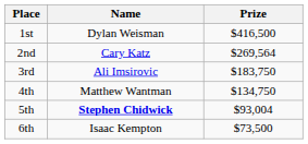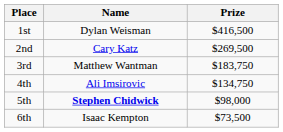 <table class="wikitable">
 <tr>
 <th width="50">Place</th>
 <th width="200">Name</th>
 <th width="125">Prize</th>
 </tr>
 <tr>
 <td align="center">1st</td>
 <td align="center"> Dylan Weisman</td>
 <td align="center">$416,500</td>
 </tr>
 <tr>
 <td align="center">2nd</td>
 <td align="center"> <a href='#'>Cary Katz</a></td>
-<td align="center">$269,564</td>
+<td align="center">$269,500</td>
 </tr>
 <tr>
 <td align="center">3rd</td>
-<td align="center"> <a href='#'>Ali Imsirovic</a></td>
+<td align="center"> Matthew Wantman</td>
 <td align="center">$183,750</td>
 </tr>
 <tr>
 <td align="center">4th</td>
-<td align="center"> Matthew Wantman</td>
+<td align="center"> <a href='#'>Ali Imsirovic</a></td>
 <td align="center">$134,750</td>
 </tr>
 <tr>
 <td align="center">5th</td>
 <td align="center"><strong> <a href='#'>Stephen Chidwick</a></strong></td>
-<td align="center">$93,004</td>
+<td align="center">$98,000</td>
 </tr>
 <tr>
 <td align="center">6th</td>
 <td align="center"> Isaac Kempton</td>
 <td align="center">$73,500</td>
 </tr>
 </table>
